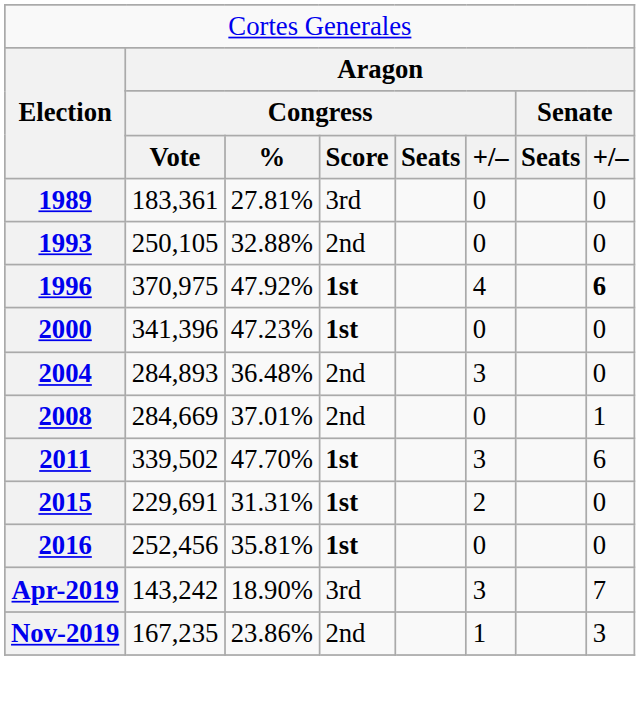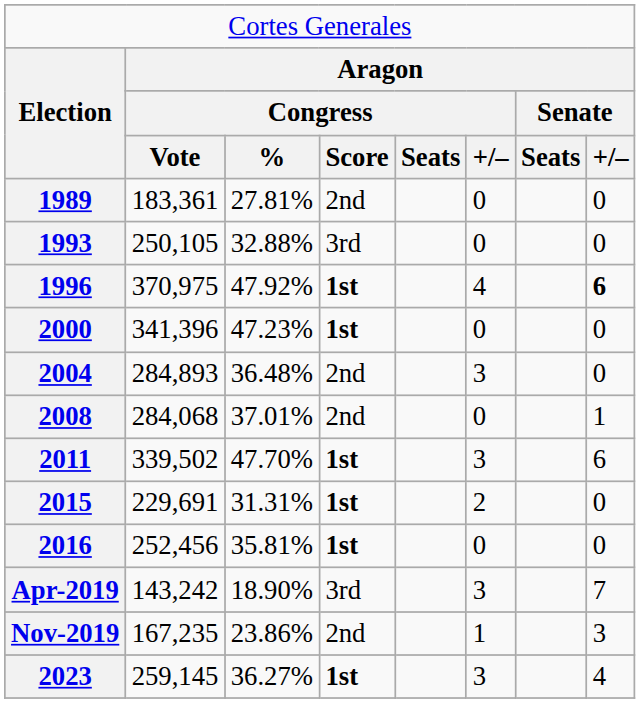 <table class="wikitable" style="font-size:97%; text-align:left;">
 <tr>
 <td colspan="8" align="center"><a href='#'>Cortes Generales</a></td>
 </tr>
 <tr>
 <th rowspan="3">Election</th>
 <th colspan="7">Aragon</th>
 </tr>
 <tr>
 <th colspan="5">Congress</th>
 <th colspan="2">Senate</th>
 </tr>
 <tr>
 <th>Vote</th>
 <th>%</th>
 <th>Score</th>
 <th>Seats</th>
 <th>+/–</th>
 <th>Seats</th>
 <th>+/–</th>
 </tr>
 <tr>
 <th><a href='#'>1989</a></th>
 <td>183,361</td>
 <td>27.81%</td>
-<td>3rd</td>
+<td>2nd</td>
 <td></td>
 <td>0</td>
 <td></td>
 <td>0</td>
 </tr>
 <tr>
 <th><a href='#'>1993</a></th>
 <td>250,105</td>
 <td>32.88%</td>
-<td>2nd</td>
+<td>3rd</td>
 <td></td>
 <td>0</td>
 <td></td>
 <td>0</td>
 </tr>
 <tr>
 <th><a href='#'>1996</a></th>
 <td>370,975</td>
 <td>47.92%</td>
 <td><strong>1st</strong></td>
 <td></td>
 <td>4</td>
 <td></td>
 <td><strong>6</strong></td>
 </tr>
 <tr>
 <th><a href='#'>2000</a></th>
 <td>341,396</td>
 <td>47.23%</td>
 <td><strong>1st</strong></td>
 <td></td>
 <td>0</td>
 <td></td>
 <td>0</td>
 </tr>
 <tr>
 <th><a href='#'>2004</a></th>
 <td>284,893</td>
 <td>36.48%</td>
 <td>2nd</td>
 <td></td>
 <td>3</td>
 <td></td>
 <td>0</td>
 </tr>
 <tr>
 <th><a href='#'>2008</a></th>
-<td>284,669</td>
+<td>284,068</td>
 <td>37.01%</td>
 <td>2nd</td>
 <td></td>
 <td>0</td>
 <td></td>
 <td>1</td>
 </tr>
 <tr>
 <th><a href='#'>2011</a></th>
 <td>339,502</td>
 <td>47.70%</td>
 <td><strong>1st</strong></td>
 <td></td>
 <td>3</td>
 <td></td>
 <td>6</td>
 </tr>
 <tr>
 <th><a href='#'>2015</a></th>
 <td>229,691</td>
 <td>31.31%</td>
 <td><strong>1st</strong></td>
 <td></td>
 <td>2</td>
 <td></td>
 <td>0</td>
 </tr>
 <tr>
 <th><a href='#'>2016</a></th>
 <td>252,456</td>
 <td>35.81%</td>
 <td><strong>1st</strong></td>
 <td></td>
 <td>0</td>
 <td></td>
 <td>0</td>
 </tr>
 <tr>
 <th><a href='#'>Apr-2019</a></th>
 <td>143,242</td>
 <td>18.90%</td>
 <td>3rd</td>
 <td></td>
 <td>3</td>
 <td></td>
 <td>7</td>
 </tr>
 <tr>
 <th><a href='#'>Nov-2019</a></th>
 <td>167,235</td>
 <td>23.86%</td>
 <td>2nd</td>
 <td></td>
 <td>1</td>
 <td></td>
 <td>3</td>
 </tr>
+<tr>
+<th><a href='#'>2023</a></th>
+<td>259,145</td>
+<td>36.27%</td>
+<td><strong>1st</strong></td>
+<td></td>
+<td>3</td>
+<td></td>
+<td>4</td>
+</tr>
 </table>
